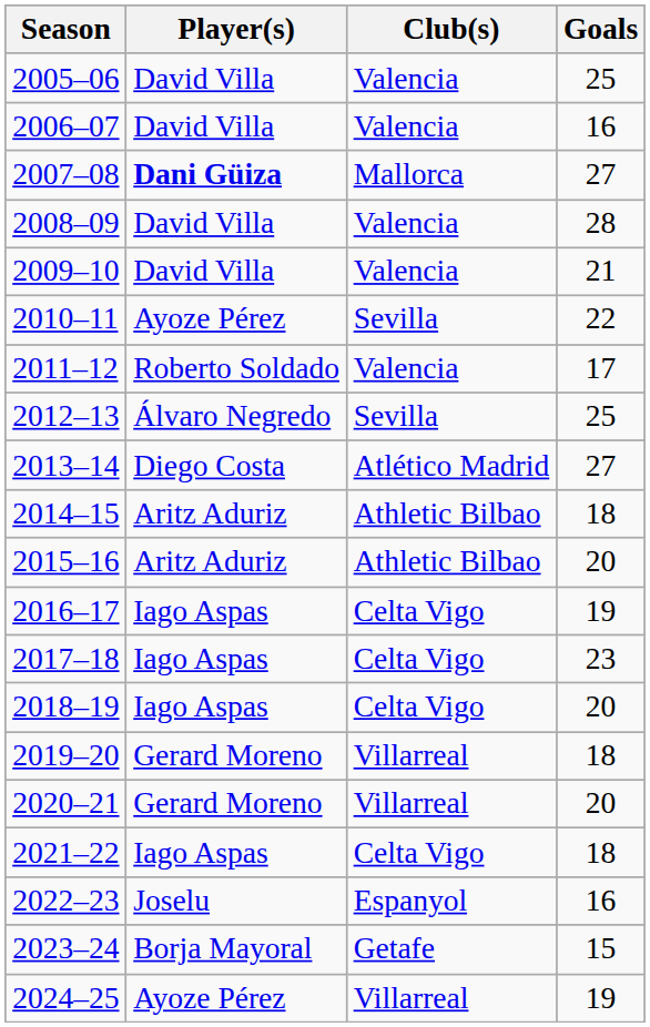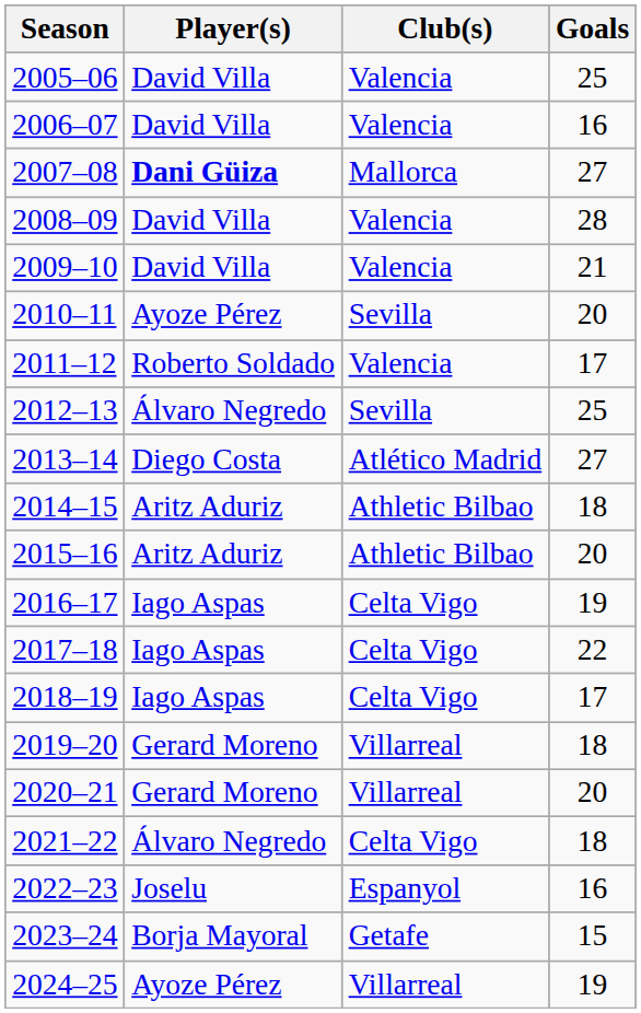 <table class="wikitable">
 <tr>
 <th>Season</th>
 <th>Player(s)</th>
 <th>Club(s)</th>
 <th>Goals</th>
 </tr>
 <tr>
 <td><a href='#'>2005–06</a></td>
 <td> <a href='#'>David Villa</a></td>
 <td><a href='#'>Valencia</a></td>
 <td align="center">25</td>
 </tr>
 <tr>
 <td><a href='#'>2006–07</a></td>
 <td> <a href='#'>David Villa</a></td>
 <td><a href='#'>Valencia</a></td>
 <td align="center">16</td>
 </tr>
 <tr>
 <td><a href='#'>2007–08</a></td>
 <td> <strong><a href='#'>Dani Güiza</a></strong></td>
 <td><a href='#'>Mallorca</a></td>
 <td align="center">27</td>
 </tr>
 <tr>
 <td><a href='#'>2008–09</a></td>
 <td> <a href='#'>David Villa</a></td>
 <td><a href='#'>Valencia</a></td>
 <td align="center">28</td>
 </tr>
 <tr>
 <td><a href='#'>2009–10</a></td>
 <td> <a href='#'>David Villa</a></td>
 <td><a href='#'>Valencia</a></td>
 <td align="center">21</td>
 </tr>
 <tr>
 <td><a href='#'>2010–11</a></td>
 <td> <a href='#'>Ayoze Pérez</a></td>
 <td><a href='#'>Sevilla</a></td>
-<td align="center">22</td>
+<td align="center">20</td>
 </tr>
 <tr>
 <td><a href='#'>2011–12</a></td>
 <td> <a href='#'>Roberto Soldado</a></td>
 <td><a href='#'>Valencia</a></td>
 <td align="center">17</td>
 </tr>
 <tr>
 <td><a href='#'>2012–13</a></td>
 <td> <a href='#'>Álvaro Negredo</a></td>
 <td><a href='#'>Sevilla</a></td>
 <td align="center">25</td>
 </tr>
 <tr>
 <td><a href='#'>2013–14</a></td>
 <td><a href='#'>Diego Costa</a></td>
 <td><a href='#'>Atlético Madrid</a></td>
 <td align="center">27</td>
 </tr>
 <tr>
 <td><a href='#'>2014–15</a></td>
 <td> <a href='#'>Aritz Aduriz</a></td>
 <td><a href='#'>Athletic Bilbao</a></td>
 <td align="center">18</td>
 </tr>
 <tr>
 <td><a href='#'>2015–16</a></td>
 <td> <a href='#'>Aritz Aduriz</a></td>
 <td><a href='#'>Athletic Bilbao</a></td>
 <td align="center">20</td>
 </tr>
 <tr>
 <td><a href='#'>2016–17</a></td>
 <td> <a href='#'>Iago Aspas</a></td>
 <td><a href='#'>Celta Vigo</a></td>
 <td align="center">19</td>
 </tr>
 <tr>
 <td><a href='#'>2017–18</a></td>
 <td> <a href='#'>Iago Aspas</a></td>
 <td><a href='#'>Celta Vigo</a></td>
-<td align="center">23</td>
+<td align="center">22</td>
 </tr>
 <tr>
 <td><a href='#'>2018–19</a></td>
 <td> <a href='#'>Iago Aspas</a></td>
 <td><a href='#'>Celta Vigo</a></td>
-<td align="center">20</td>
+<td align="center">17</td>
 </tr>
 <tr>
 <td><a href='#'>2019–20</a></td>
 <td> <a href='#'>Gerard Moreno</a></td>
 <td><a href='#'>Villarreal</a></td>
 <td align="center">18</td>
 </tr>
 <tr>
 <td><a href='#'>2020–21</a></td>
 <td> <a href='#'>Gerard Moreno</a></td>
 <td><a href='#'>Villarreal</a></td>
 <td align="center">20</td>
 </tr>
 <tr>
 <td><a href='#'>2021–22</a></td>
-<td> <a href='#'>Iago Aspas</a></td>
+<td> <a href='#'>Álvaro Negredo</a></td>
 <td><a href='#'>Celta Vigo</a></td>
 <td align="center">18</td>
 </tr>
 <tr>
 <td><a href='#'>2022–23</a></td>
 <td><a href='#'>Joselu</a></td>
 <td><a href='#'>Espanyol</a></td>
 <td align="center">16</td>
 </tr>
 <tr>
 <td><a href='#'>2023–24</a></td>
 <td> <a href='#'>Borja Mayoral</a></td>
 <td><a href='#'>Getafe</a></td>
 <td align="center">15</td>
 </tr>
 <tr>
 <td><a href='#'>2024–25</a></td>
 <td> <a href='#'>Ayoze Pérez</a></td>
 <td><a href='#'>Villarreal</a></td>
 <td align="center">19</td>
 </tr>
 </table>
